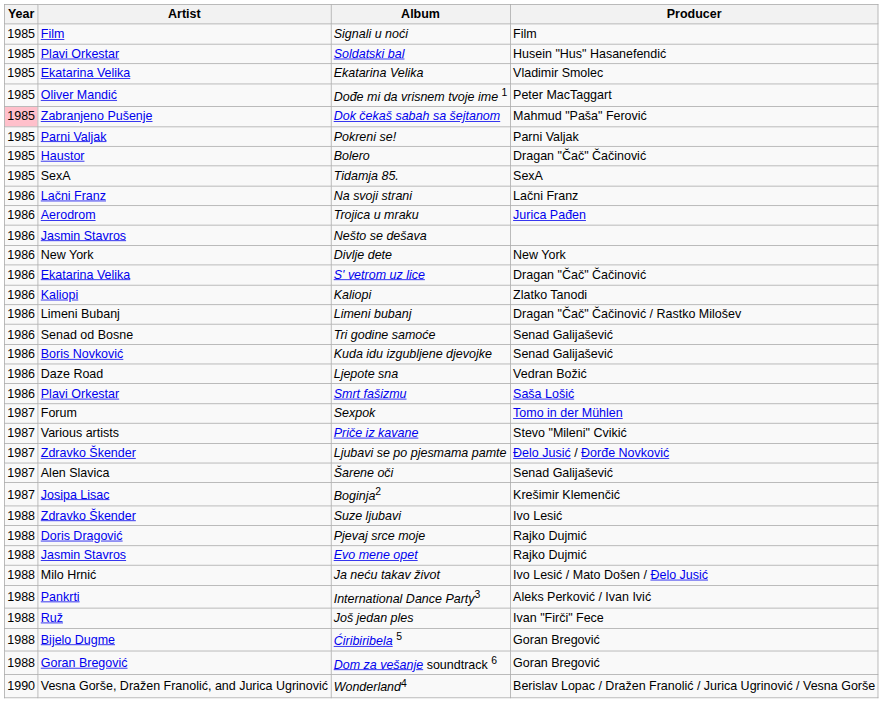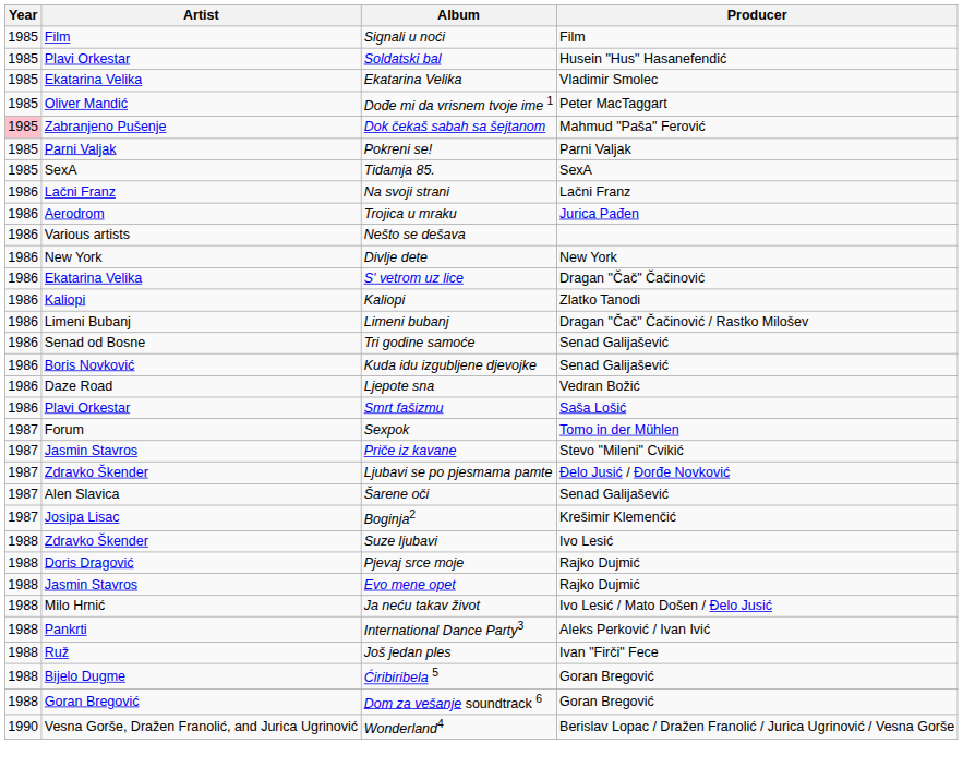 <table class="wikitable">
 <tr>
 <th>Year</th>
 <th>Artist</th>
 <th>Album</th>
 <th>Producer</th>
 </tr>
 <tr>
 <td>1985</td>
 <td><a href='#'>Film</a></td>
 <td><em>Signali u noći</em></td>
 <td>Film</td>
 </tr>
 <tr>
 <td>1985</td>
 <td><a href='#'>Plavi Orkestar</a></td>
 <td><em><a href='#'>Soldatski bal</a></em></td>
 <td>Husein "Hus" Hasanefendić</td>
 </tr>
 <tr>
 <td>1985</td>
 <td><a href='#'>Ekatarina Velika</a></td>
 <td><em>Ekatarina Velika</em></td>
 <td>Vladimir Smolec</td>
 </tr>
 <tr>
 <td>1985</td>
 <td><a href='#'>Oliver Mandić</a></td>
 <td><em>Dođe mi da vrisnem tvoje ime</em> <sup>1</sup></td>
 <td>Peter MacTaggart</td>
 </tr>
 <tr>
 <td style="background: pink;">1985</td>
 <td><a href='#'>Zabranjeno Pušenje</a></td>
 <td><em><a href='#'>Dok čekaš sabah sa šejtanom</a></em></td>
 <td>Mahmud "Paša" Ferović</td>
 </tr>
 <tr>
 <td>1985</td>
 <td><a href='#'>Parni Valjak</a></td>
 <td><em>Pokreni se!</em></td>
 <td>Parni Valjak</td>
 </tr>
 <tr>
 <td>1985</td>
-<td><a href='#'>Haustor</a></td>
-<td><em>Bolero</em></td>
-<td>Dragan "Čač" Čačinović</td>
-</tr>
-<tr>
-<td>1985</td>
 <td>SexA</td>
 <td><em> Tidamja 85.</em></td>
 <td>SexA</td>
 </tr>
 <tr>
 <td>1986</td>
 <td><a href='#'>Lačni Franz</a></td>
 <td><em>Na svoji strani</em></td>
 <td>Lačni Franz</td>
 </tr>
 <tr>
 <td>1986</td>
 <td><a href='#'>Aerodrom</a></td>
 <td><em>Trojica u mraku</em></td>
 <td><a href='#'>Jurica Pađen</a></td>
 </tr>
 <tr>
 <td>1986</td>
-<td><a href='#'>Jasmin Stavros</a></td>
+<td>Various artists</td>
 <td><em>Nešto se dešava</em></td>
 <td></td>
 </tr>
 <tr>
 <td>1986</td>
 <td>New York</td>
 <td><em>Divlje dete</em></td>
 <td>New York</td>
 </tr>
 <tr>
 <td>1986</td>
 <td><a href='#'>Ekatarina Velika</a></td>
 <td><em><a href='#'>S' vetrom uz lice</a></em></td>
 <td>Dragan "Čač" Čačinović</td>
 </tr>
 <tr>
 <td>1986</td>
 <td><a href='#'>Kaliopi</a></td>
 <td><em>Kaliopi</em></td>
 <td>Zlatko Tanodi</td>
 </tr>
 <tr>
 <td>1986</td>
 <td>Limeni Bubanj</td>
 <td><em>Limeni bubanj</em></td>
 <td>Dragan "Čač" Čačinović / Rastko Milošev</td>
 </tr>
 <tr>
 <td>1986</td>
 <td>Senad od Bosne</td>
 <td><em>Tri godine samoće</em></td>
 <td>Senad Galijašević</td>
 </tr>
 <tr>
 <td>1986</td>
 <td><a href='#'>Boris Novković</a></td>
 <td><em>Kuda idu izgubljene djevojke</em></td>
 <td>Senad Galijašević</td>
 </tr>
 <tr>
 <td>1986</td>
 <td>Daze Road</td>
 <td><em>Ljepote sna</em></td>
 <td>Vedran Božić</td>
 </tr>
 <tr>
 <td>1986</td>
 <td><a href='#'>Plavi Orkestar</a></td>
 <td><em><a href='#'>Smrt fašizmu</a></em></td>
 <td><a href='#'>Saša Lošić</a></td>
 </tr>
 <tr>
 <td>1987</td>
 <td>Forum</td>
 <td><em>Sexpok</em></td>
 <td><a href='#'>Tomo in der Mühlen</a></td>
 </tr>
 <tr>
 <td>1987</td>
-<td>Various artists</td>
+<td><a href='#'>Jasmin Stavros</a></td>
 <td><em><a href='#'>Priče iz kavane</a></em></td>
 <td>Stevo "Mileni" Cvikić</td>
 </tr>
 <tr>
 <td>1987</td>
 <td><a href='#'>Zdravko Škender</a></td>
 <td><em>Ljubavi se po pjesmama pamte</em></td>
 <td><a href='#'>Đelo Jusić</a> / <a href='#'>Đorđe Novković</a></td>
 </tr>
 <tr>
 <td>1987</td>
 <td>Alen Slavica</td>
 <td><em>Šarene oči</em></td>
 <td>Senad Galijašević</td>
 </tr>
 <tr>
 <td>1987</td>
 <td><a href='#'>Josipa Lisac</a></td>
 <td><em>Boginja</em><sup>2</sup></td>
 <td>Krešimir Klemenčić</td>
 </tr>
 <tr>
 <td>1988</td>
 <td><a href='#'>Zdravko Škender</a></td>
 <td><em>Suze ljubavi</em></td>
 <td>Ivo Lesić</td>
 </tr>
 <tr>
 <td>1988</td>
 <td><a href='#'>Doris Dragović</a></td>
 <td><em>Pjevaj srce moje</em></td>
 <td>Rajko Dujmić</td>
 </tr>
 <tr>
 <td>1988</td>
 <td><a href='#'>Jasmin Stavros</a></td>
 <td><em><a href='#'>Evo mene opet</a></em></td>
 <td>Rajko Dujmić</td>
 </tr>
 <tr>
 <td>1988</td>
 <td>Milo Hrnić</td>
 <td><em>Ja neću takav život</em></td>
 <td>Ivo Lesić / Mato Došen / <a href='#'>Đelo Jusić</a></td>
 </tr>
 <tr>
 <td>1988</td>
 <td><a href='#'>Pankrti</a></td>
 <td><em> International Dance Party</em><sup>3</sup></td>
 <td>Aleks Perković / Ivan Ivić</td>
 </tr>
 <tr>
 <td>1988</td>
 <td><a href='#'>Ruž</a></td>
 <td><em>Još jedan ples</em></td>
 <td>Ivan "Firči" Fece</td>
 </tr>
 <tr>
 <td>1988</td>
 <td><a href='#'>Bijelo Dugme</a></td>
 <td><em><a href='#'>Ćiribiribela</a></em> <sup>5</sup></td>
 <td>Goran Bregović</td>
 </tr>
 <tr>
 <td>1988</td>
 <td><a href='#'>Goran Bregović</a></td>
 <td><em><a href='#'>Dom za vešanje</a></em> soundtrack <sup>6</sup></td>
 <td>Goran Bregović</td>
 </tr>
 <tr>
 <td>1990</td>
 <td>Vesna Gorše,  Dražen Franolić, and Jurica Ugrinović</td>
 <td><em>Wonderland</em><sup>4</sup></td>
 <td>Berislav Lopac / Dražen Franolić / Jurica Ugrinović / Vesna Gorše</td>
 </tr>
 </table>
